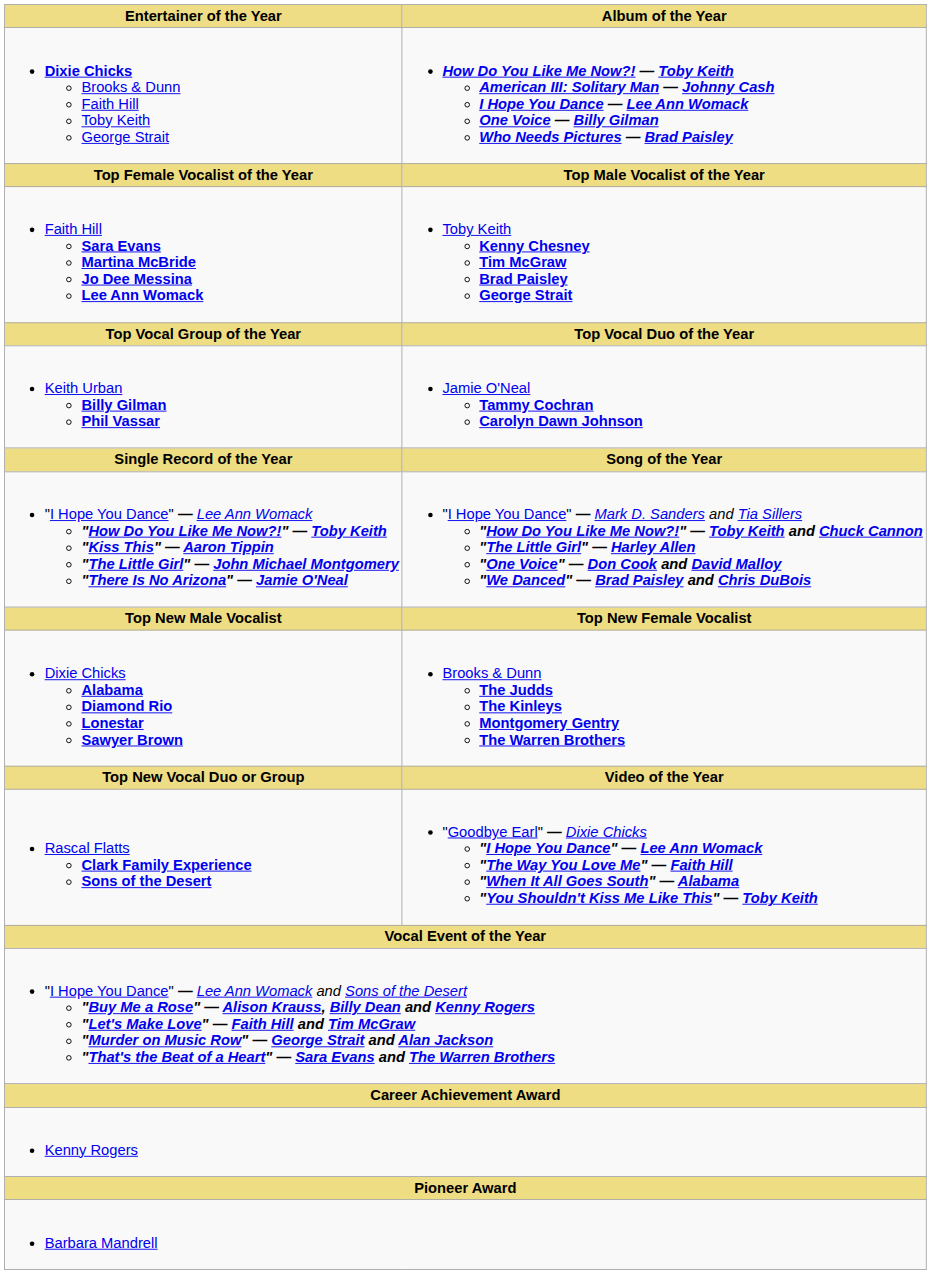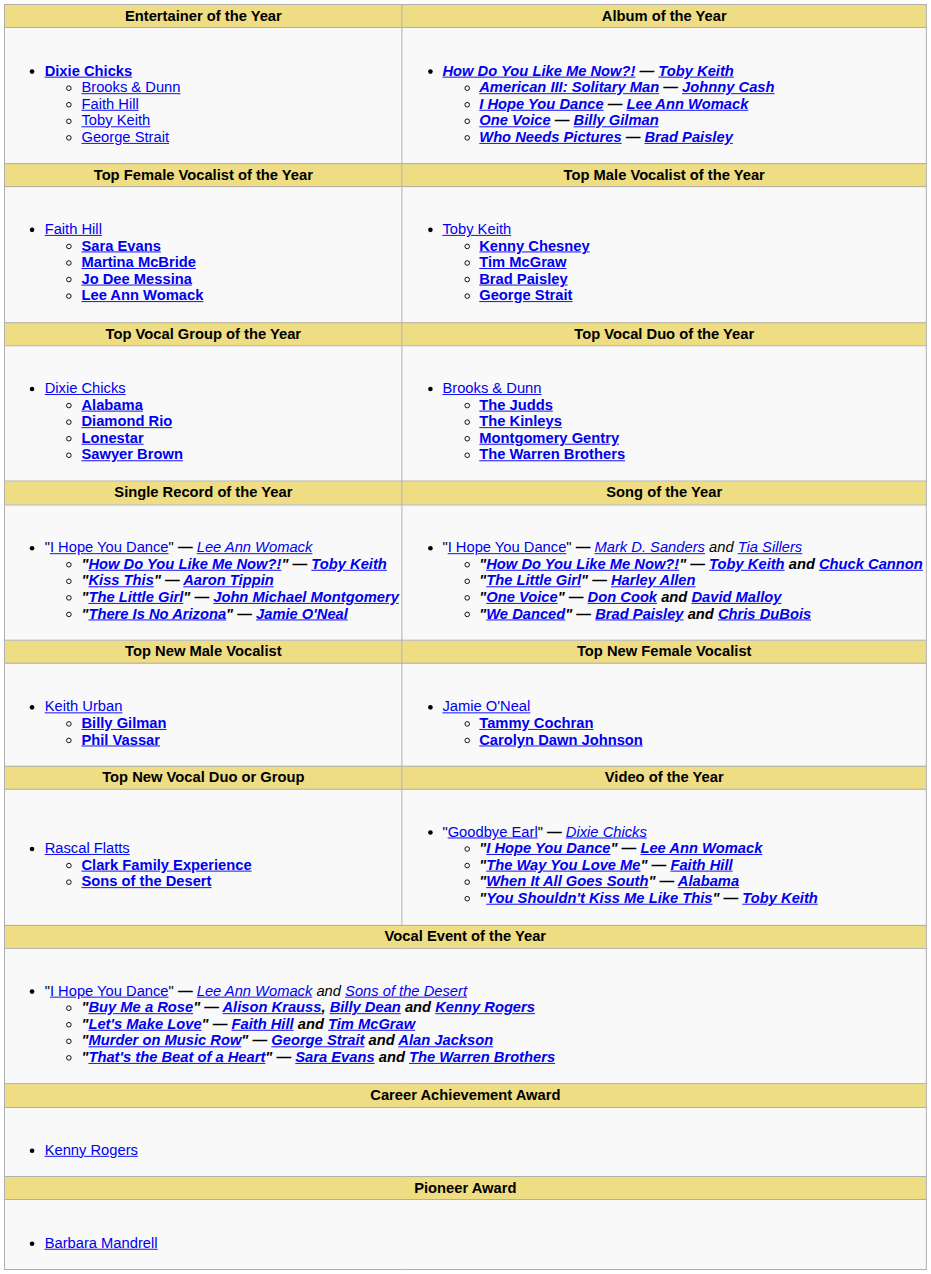 <table class="wikitable">
 <tr>
 <th style="background:#EEDD85; width=50%">Entertainer of the Year</th>
 <th style="background:#EEDD85; width=50%">Album of the Year</th>
 </tr>
 <tr>
 <td style="vertical-align:top"><br><ul><li><strong><a href='#'>Dixie Chicks</a></strong><ul><li><a href='#'>Brooks & Dunn</a></li><li><a href='#'>Faith Hill</a></li><li><a href='#'>Toby Keith</a></li><li><a href='#'>George Strait</a></li></ul></li></ul></td>
 <td style="vertical-align:top"><br><ul><li><strong><em><a href='#'>How Do You Like Me Now?!</a><em> — <a href='#'>Toby Keith</a><strong><ul><li></em><a href='#'>American III: Solitary Man</a><em> — <a href='#'>Johnny Cash</a></li><li></em><a href='#'>I Hope You Dance</a><em> — <a href='#'>Lee Ann Womack</a></li><li></em><a href='#'>One Voice</a><em> — <a href='#'>Billy Gilman</a></li><li></em><a href='#'>Who Needs Pictures</a><em> — <a href='#'>Brad Paisley</a></li></ul></li></ul></td>
 </tr>
 <tr>
 <th style="background:#EEDD82; width=50%">Top Female Vocalist of the Year</th>
 <th style="background:#EEDD82; width=50%">Top Male Vocalist of the Year</th>
 </tr>
 <tr>
 <td style="vertical-align:top"><br><ul><li></strong><a href='#'>Faith Hill</a><strong><ul><li><a href='#'>Sara Evans</a></li><li><a href='#'>Martina McBride</a></li><li><a href='#'>Jo Dee Messina</a></li><li><a href='#'>Lee Ann Womack</a></li></ul></li></ul></td>
 <td style="vertical-align:top"><br><ul><li></strong><a href='#'>Toby Keith</a><strong><ul><li><a href='#'>Kenny Chesney</a></li><li><a href='#'>Tim McGraw</a></li><li><a href='#'>Brad Paisley</a></li><li><a href='#'>George Strait</a></li></ul></li></ul></td>
 </tr>
 <tr>
 <th style="background:#EEDD82; width=50%">Top Vocal Group of the Year</th>
 <th style="background:#EEDD82; width=50%">Top Vocal Duo of the Year</th>
 </tr>
 <tr>
-<td style="vertical-align:top"><br><ul><li></strong><a href='#'>Keith Urban</a><strong><ul><li><a href='#'>Billy Gilman</a></li><li><a href='#'>Phil Vassar</a></li></ul></li></ul></td>
-<td style="vertical-align:top"><br><ul><li></strong><a href='#'>Jamie O'Neal</a><strong><ul><li><a href='#'>Tammy Cochran</a></li><li><a href='#'>Carolyn Dawn Johnson</a></li></ul></li></ul></td>
+<td style="vertical-align:top"><br><ul><li></strong><a href='#'>Dixie Chicks</a><strong><ul><li><a href='#'>Alabama</a></li><li><a href='#'>Diamond Rio</a></li><li><a href='#'>Lonestar</a></li><li><a href='#'>Sawyer Brown</a></li></ul></li></ul></td>
+<td style="vertical-align:top"><br><ul><li></strong><a href='#'>Brooks & Dunn</a><strong><ul><li><a href='#'>The Judds</a></li><li><a href='#'>The Kinleys</a></li><li><a href='#'>Montgomery Gentry</a></li><li><a href='#'>The Warren Brothers</a></li></ul></li></ul></td>
 </tr>
 <tr>
 <th style="background:#EEDD82; width=50%">Single Record of the Year</th>
 <th style="background:#EEDD82; width=50%">Song of the Year</th>
 </tr>
 <tr>
 <td style="vertical-align:top"><br><ul><li></strong>"<a href='#'>I Hope You Dance</a>"<strong> </em>—<em> </strong><a href='#'>Lee Ann Womack</a><strong><ul><li>"<a href='#'>How Do You Like Me Now?!</a>" </em>—<em> <a href='#'>Toby Keith</a></li><li>"<a href='#'>Kiss This</a>" </em>—<em> <a href='#'>Aaron Tippin</a></li><li>"<a href='#'>The Little Girl</a>" </em>—<em> <a href='#'>John Michael Montgomery</a></li><li>"<a href='#'>There Is No Arizona</a>" </em>—<em> <a href='#'>Jamie O'Neal</a></li></ul></li></ul></td>
 <td style="vertical-align:top"><br><ul><li></strong>"<a href='#'>I Hope You Dance</a>"<strong> </em>—<em> </strong><a href='#'>Mark D. Sanders</a> and <a href='#'>Tia Sillers</a><strong><ul><li>"<a href='#'>How Do You Like Me Now?!</a>" </em>—<em> <a href='#'>Toby Keith</a> and <a href='#'>Chuck Cannon</a></li><li>"<a href='#'>The Little Girl</a>" </em>—<em> <a href='#'>Harley Allen</a></li><li>"<a href='#'>One Voice</a>" </em>—<em> <a href='#'>Don Cook</a> and <a href='#'>David Malloy</a></li><li>"<a href='#'>We Danced</a>" </em>—<em> <a href='#'>Brad Paisley</a> and <a href='#'>Chris DuBois</a></li></ul></li></ul></td>
 </tr>
 <tr>
 <th style="background:#EEDD82; width=50%">Top New Male Vocalist</th>
 <th style="background:#EEDD82; width=50%">Top New Female Vocalist</th>
 </tr>
 <tr>
-<td style="vertical-align:top"><br><ul><li></strong><a href='#'>Dixie Chicks</a><strong><ul><li><a href='#'>Alabama</a></li><li><a href='#'>Diamond Rio</a></li><li><a href='#'>Lonestar</a></li><li><a href='#'>Sawyer Brown</a></li></ul></li></ul></td>
-<td style="vertical-align:top"><br><ul><li></strong><a href='#'>Brooks & Dunn</a><strong><ul><li><a href='#'>The Judds</a></li><li><a href='#'>The Kinleys</a></li><li><a href='#'>Montgomery Gentry</a></li><li><a href='#'>The Warren Brothers</a></li></ul></li></ul></td>
+<td style="vertical-align:top"><br><ul><li></strong><a href='#'>Keith Urban</a><strong><ul><li><a href='#'>Billy Gilman</a></li><li><a href='#'>Phil Vassar</a></li></ul></li></ul></td>
+<td style="vertical-align:top"><br><ul><li></strong><a href='#'>Jamie O'Neal</a><strong><ul><li><a href='#'>Tammy Cochran</a></li><li><a href='#'>Carolyn Dawn Johnson</a></li></ul></li></ul></td>
 </tr>
 <tr>
 <th style="background:#EEDD85; width=50%">Top New Vocal Duo or Group</th>
 <th style="background:#EEDD85; width=50%">Video of the Year</th>
 </tr>
 <tr>
 <td><br><ul><li></strong><a href='#'>Rascal Flatts</a><strong><ul><li><a href='#'>Clark Family Experience</a></li><li><a href='#'>Sons of the Desert</a></li></ul></li></ul></td>
 <td><br><ul><li></strong>"<a href='#'>Goodbye Earl</a>"<strong> </em>—<em> </strong><a href='#'>Dixie Chicks</a><strong><ul><li>"<a href='#'>I Hope You Dance</a>" </em>—<em> <a href='#'>Lee Ann Womack</a></li><li>"<a href='#'>The Way You Love Me</a>" </em>—<em> <a href='#'>Faith Hill</a></li><li>"<a href='#'>When It All Goes South</a>" </em>—<em> <a href='#'>Alabama</a></li><li>"<a href='#'>You Shouldn't Kiss Me Like This</a>" </em>—<em> <a href='#'>Toby Keith</a></li></ul></li></ul></td>
 </tr>
 <tr>
 <th colspan="2" style="background:#EEDD82; width=50%">Vocal Event of the Year</th>
 </tr>
 <tr>
 <td colspan="2"><br><ul><li></strong>"<a href='#'>I Hope You Dance</a>"<strong> </em>—<em> </strong><a href='#'>Lee Ann Womack</a> and <a href='#'>Sons of the Desert</a><strong><ul><li>"<a href='#'>Buy Me a Rose</a>" </em>—<em> <a href='#'>Alison Krauss</a>, <a href='#'>Billy Dean</a> and <a href='#'>Kenny Rogers</a></li><li>"<a href='#'>Let's Make Love</a>" </em>—<em> <a href='#'>Faith Hill</a> and <a href='#'>Tim McGraw</a></li><li>"<a href='#'>Murder on Music Row</a>" </em>—<em> <a href='#'>George Strait</a> and <a href='#'>Alan Jackson</a></li><li>"<a href='#'>That's the Beat of a Heart</a>" </em>—<em> <a href='#'>Sara Evans</a> and <a href='#'>The Warren Brothers</a></li></ul></li></ul></td>
 </tr>
 <tr>
 <th colspan="2" style="background:#EEDD82; width=50%">Career Achievement Award</th>
 </tr>
 <tr>
 <td colspan="2"><br><ul><li></strong><a href='#'>Kenny Rogers</a><strong></li></ul></td>
 </tr>
 <tr>
 <th colspan="2" style="background:#EEDD82; width=50%">Pioneer Award</th>
 </tr>
 <tr>
 <td colspan="2"><br><ul><li></strong><a href='#'>Barbara Mandrell</a><strong></li></ul></td>
 </tr>
 </table>
